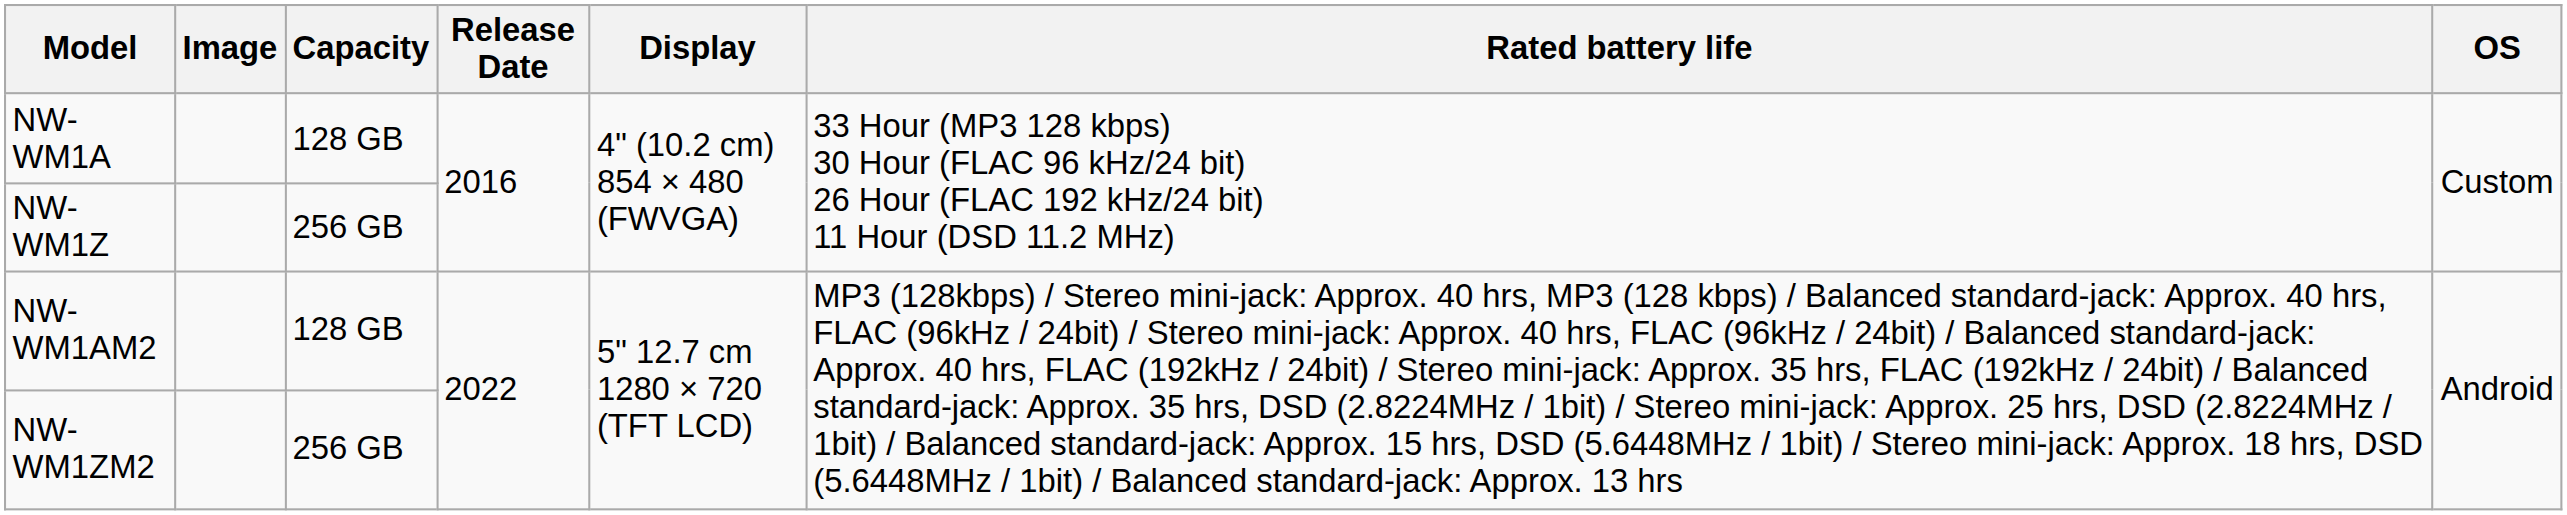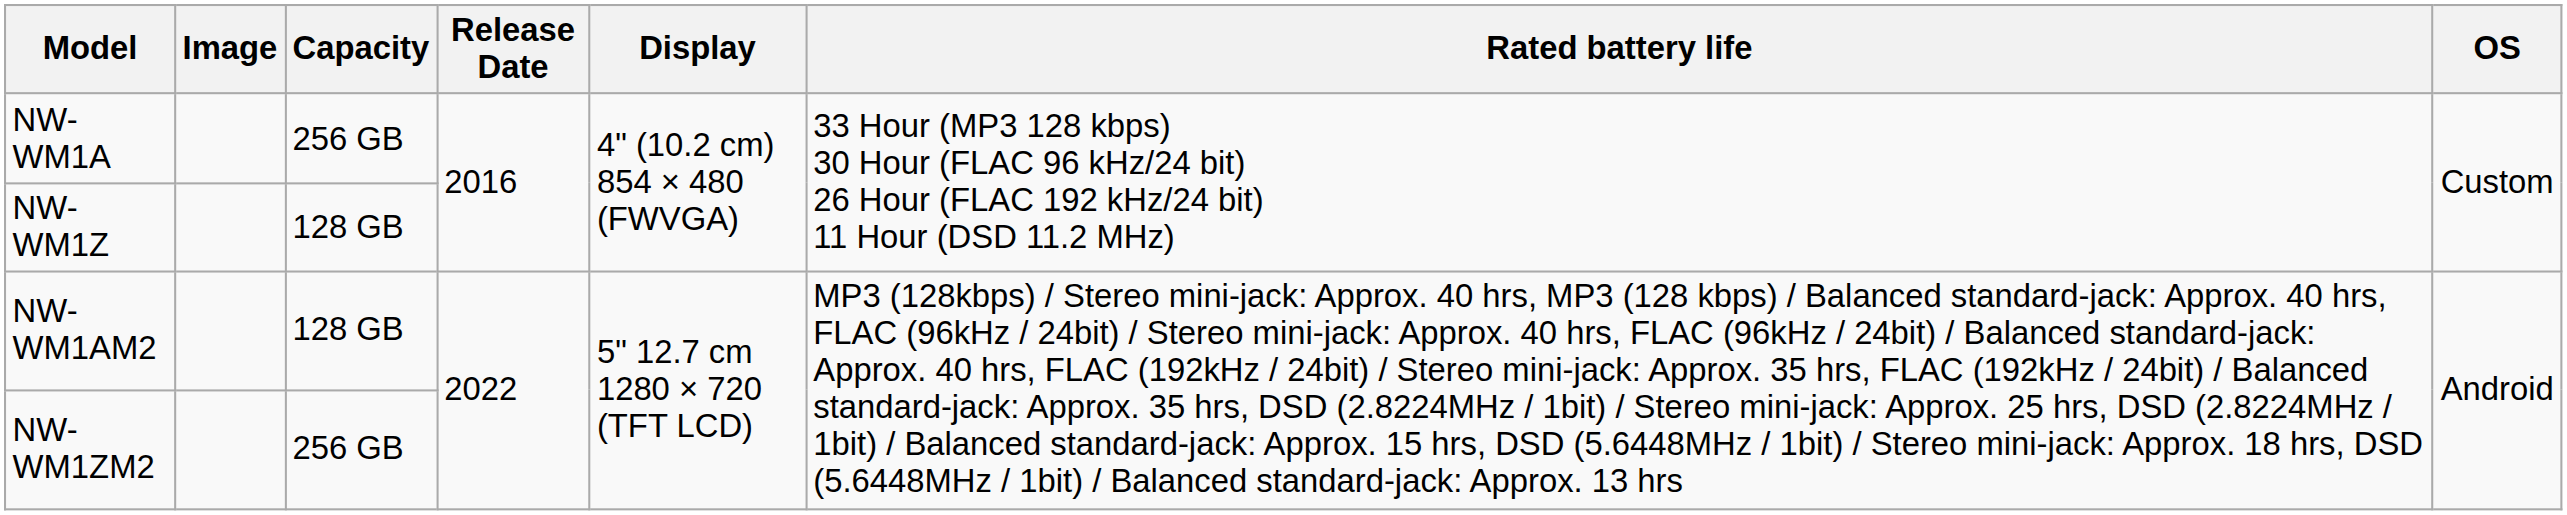 <table class="wikitable">
 <tr>
 <th>Model</th>
 <th>Image</th>
 <th>Capacity</th>
 <th>Release Date</th>
 <th>Display</th>
 <th>Rated battery life</th>
 <th>OS</th>
 </tr>
 <tr>
 <td>NW-WM1A</td>
 <td></td>
-<td>128 GB</td>
+<td>256 GB</td>
 <td rowspan="2">2016</td>
 <td rowspan="2">4" (10.2 cm) 854 × 480 (FWVGA)</td>
 <td rowspan="2">33 Hour (MP3 128 kbps)<br>30 Hour (FLAC 96 kHz/24 bit)<br>26 Hour (FLAC 192 kHz/24 bit)<br>11 Hour (DSD 11.2 MHz)</td>
 <td rowspan="2">Custom</td>
 </tr>
 <tr>
 <td>NW-WM1Z</td>
 <td></td>
-<td>256 GB</td>
+<td>128 GB</td>
 </tr>
 <tr>
 <td>NW-WM1AM2</td>
 <td></td>
 <td>128 GB</td>
 <td rowspan="2">2022</td>
 <td rowspan="2">5" 12.7 cm 1280 × 720 (TFT LCD)</td>
 <td rowspan="2">MP3 (128kbps) / Stereo mini-jack: Approx. 40 hrs, MP3 (128 kbps) / Balanced standard-jack: Approx. 40 hrs, FLAC (96kHz / 24bit) / Stereo mini-jack: Approx. 40 hrs, FLAC (96kHz / 24bit) / Balanced standard-jack: Approx. 40 hrs, FLAC (192kHz / 24bit) / Stereo mini-jack: Approx. 35 hrs, FLAC (192kHz / 24bit) / Balanced standard-jack: Approx. 35 hrs, DSD (2.8224MHz / 1bit) / Stereo mini-jack: Approx. 25 hrs, DSD (2.8224MHz / 1bit) / Balanced standard-jack: Approx. 15 hrs, DSD (5.6448MHz / 1bit) / Stereo mini-jack: Approx. 18 hrs, DSD (5.6448MHz / 1bit) / Balanced standard-jack: Approx. 13 hrs</td>
 <td rowspan="2">Android</td>
 </tr>
 <tr>
 <td>NW-WM1ZM2</td>
 <td></td>
 <td>256 GB</td>
 </tr>
 </table>
